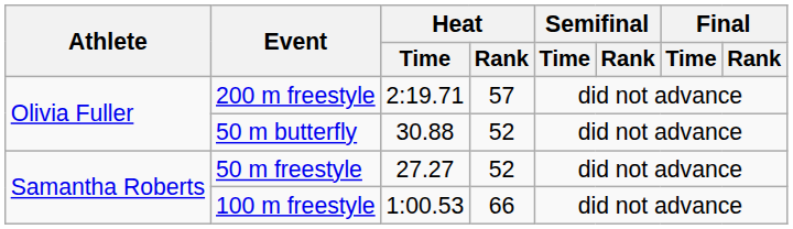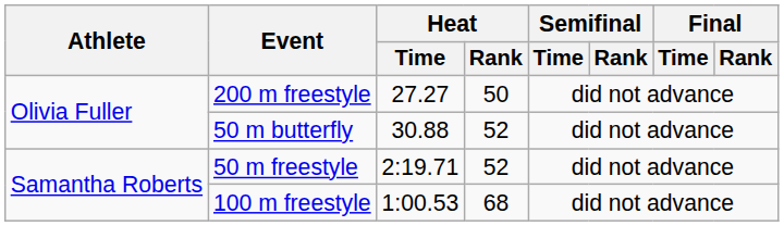 <table class="wikitable" style="text-align:center; font-size:90%">
 <tr>
 <th rowspan="2">Athlete</th>
 <th rowspan="2">Event</th>
 <th colspan="2">Heat</th>
 <th colspan="2">Semifinal</th>
 <th colspan="2">Final</th>
 </tr>
 <tr style="font-size:95%">
 <th>Time</th>
 <th>Rank</th>
 <th>Time</th>
 <th>Rank</th>
 <th>Time</th>
 <th>Rank</th>
 </tr>
 <tr>
 <td align=left rowspan=2><a href='#'>Olivia Fuller</a></td>
 <td align=left><a href='#'>200 m freestyle</a></td>
-<td>2:19.71</td>
-<td>57</td>
+<td>27.27</td>
+<td>50</td>
 <td colspan=4>did not advance</td>
 </tr>
 <tr>
 <td align=left><a href='#'>50 m butterfly</a></td>
 <td>30.88</td>
 <td>52</td>
 <td colspan=4>did not advance</td>
 </tr>
 <tr>
 <td align=left rowspan=2><a href='#'>Samantha Roberts</a></td>
 <td align=left><a href='#'>50 m freestyle</a></td>
-<td>27.27</td>
+<td>2:19.71</td>
 <td>52</td>
 <td colspan=4>did not advance</td>
 </tr>
 <tr>
 <td align=left><a href='#'>100 m freestyle</a></td>
 <td>1:00.53</td>
-<td>66</td>
+<td>68</td>
 <td colspan=4>did not advance</td>
 </tr>
 </table>
